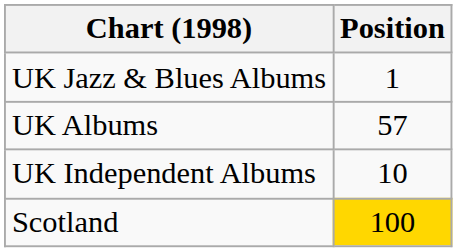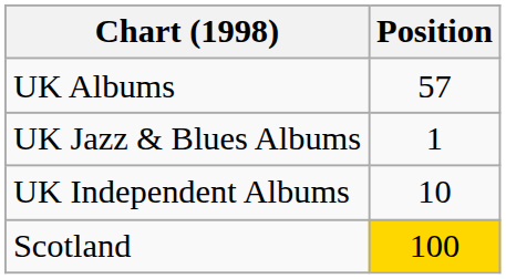 <table class="wikitable">
 <tr>
 <th>Chart (1998)</th>
 <th>Position</th>
 </tr>
 <tr>
+<td>UK Albums</td>
+<td align="center">57</td>
+</tr>
+<tr>
 <td>UK Jazz & Blues Albums</td>
 <td align="center">1</td>
-</tr>
-<tr>
-<td>UK Albums</td>
-<td align="center">57</td>
 </tr>
 <tr>
 <td>UK Independent Albums</td>
 <td align="center">10</td>
 </tr>
 <tr>
 <td>Scotland</td>
 <td align="center" style="background: gold;">100</td>
 </tr>
 </table>
